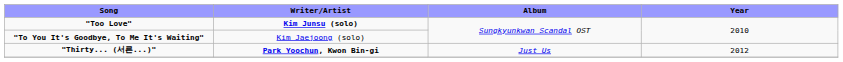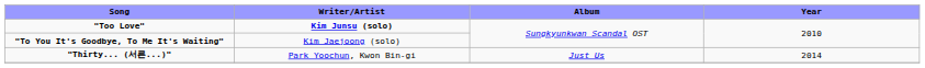 <table class="wikitable" style="margin:0.5em auto; clear:both; font-size:.9em; text-align:center; width:100%">
 <tr>
 <th width="500" style="background: #99F;">Song</th>
 <th width="500" style="background: #99F;">Writer/Artist</th>
 <th width="500" style="background: #99F;">Album</th>
 <th width="500" style="background: #99F;">Year</th>
 </tr>
 <tr>
 <td><strong>"Too Love"</strong></td>
 <td><strong><a href='#'>Kim Junsu</a> (solo)</strong></td>
 <td rowspan=2><em><a href='#'>Sungkyunkwan Scandal</a> OST</em></td>
 <td rowspan=2>2010</td>
 </tr>
 <tr>
 <td><strong>"To You It's Goodbye, To Me It's Waiting"</strong></td>
 <td><a href='#'>Kim Jaejoong</a> (solo)</td>
 </tr>
 <tr>
 <td><strong>"Thirty... (서른...)"</strong></td>
-<td><strong><a href='#'>Park Yoochun</a>, Kwon Bin-gi</strong></td>
+<td><a href='#'>Park Yoochun</a>, Kwon Bin-gi</td>
 <td><em><a href='#'>Just Us</a></em></td>
-<td>2012</td>
+<td>2014</td>
 </tr>
 <tr>
 </tr>
 </table>
